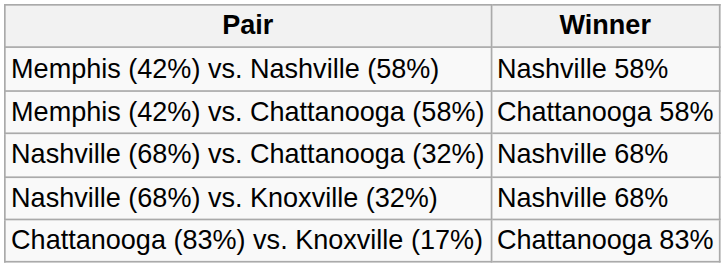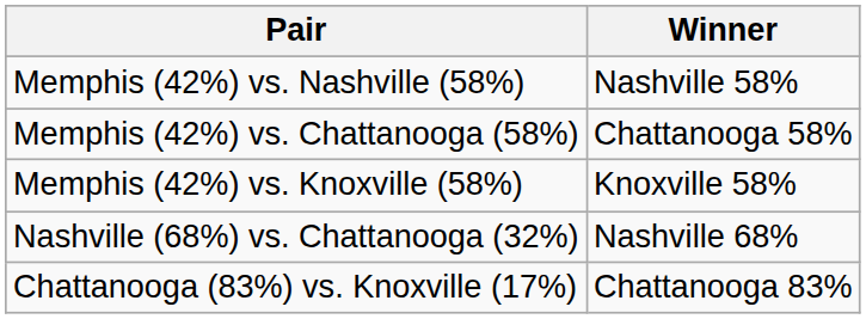 <table class="wikitable sortable">
 <tr>
 <th>Pair</th>
 <th>Winner</th>
 </tr>
 <tr>
 <td>Memphis (42%) vs. Nashville (58%)</td>
 <td>Nashville 58%</td>
 </tr>
 <tr>
 <td>Memphis (42%) vs. Chattanooga (58%)</td>
 <td>Chattanooga 58%</td>
 </tr>
 <tr>
-<td>Nashville (68%) vs. Chattanooga (32%)</td>
-<td>Nashville 68%</td>
+<td>Memphis (42%) vs. Knoxville (58%)</td>
+<td>Knoxville 58%</td>
 </tr>
 <tr>
-<td>Nashville (68%) vs. Knoxville (32%)</td>
+<td>Nashville (68%) vs. Chattanooga (32%)</td>
 <td>Nashville 68%</td>
 </tr>
 <tr>
 <td>Chattanooga (83%) vs. Knoxville (17%)</td>
 <td>Chattanooga 83%</td>
 </tr>
 </table>
